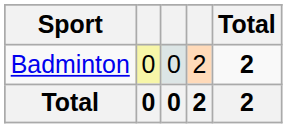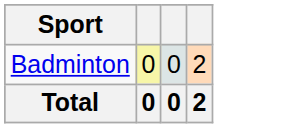 <table class="wikitable" style="font-size:90%; text-align:center;">
 <tr>
 <th>Sport</th>
 <th></th>
 <th></th>
 <th></th>
-<th>Total</th>
 </tr>
 <tr>
 <td align=left> <a href='#'>Badminton</a></td>
 <td style="background:#F7F6A8;">0</td>
 <td style="background:#DCE5E5;">0</td>
 <td style="background:#FFDAB9;">2</td>
-<td><strong>2</strong></td>
 </tr>
 <tr class="sortbottom">
 <th>Total</th>
 <th>0</th>
 <th>0</th>
 <th>2</th>
-<th>2</th>
 </tr>
 </table>
